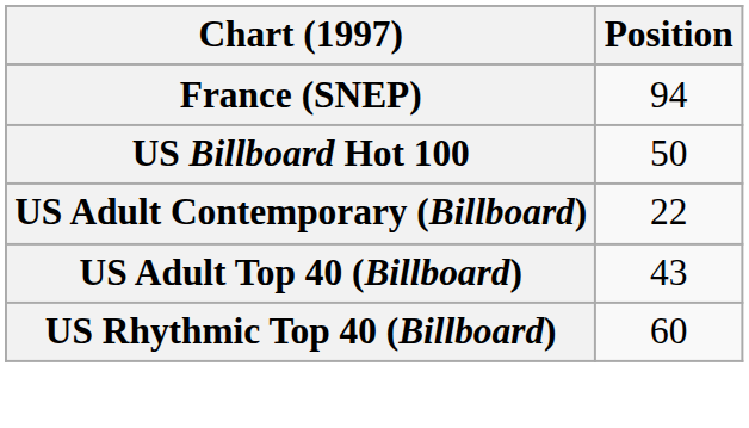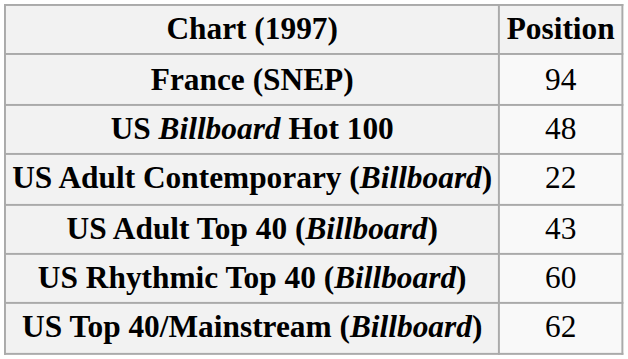 <table class="wikitable sortable plainrowheaders" style="text-align:center">
 <tr>
 <th scope="col">Chart (1997)</th>
 <th scope="col">Position</th>
 </tr>
 <tr>
 <th scope="row">France (SNEP)</th>
 <td>94</td>
 </tr>
 <tr>
 <th scope="row">US <em>Billboard</em> Hot 100</th>
-<td>50</td>
+<td>48</td>
 </tr>
 <tr>
 <th scope="row">US Adult Contemporary (<em>Billboard</em>)</th>
 <td>22</td>
 </tr>
 <tr>
 <th scope="row">US Adult Top 40 (<em>Billboard</em>)</th>
 <td>43</td>
 </tr>
 <tr>
 <th scope="row">US Rhythmic Top 40 (<em>Billboard</em>)</th>
 <td>60</td>
 </tr>
+<tr>
+<th scope="row">US Top 40/Mainstream (<em>Billboard</em>)</th>
+<td>62</td>
+</tr>
 </table>
